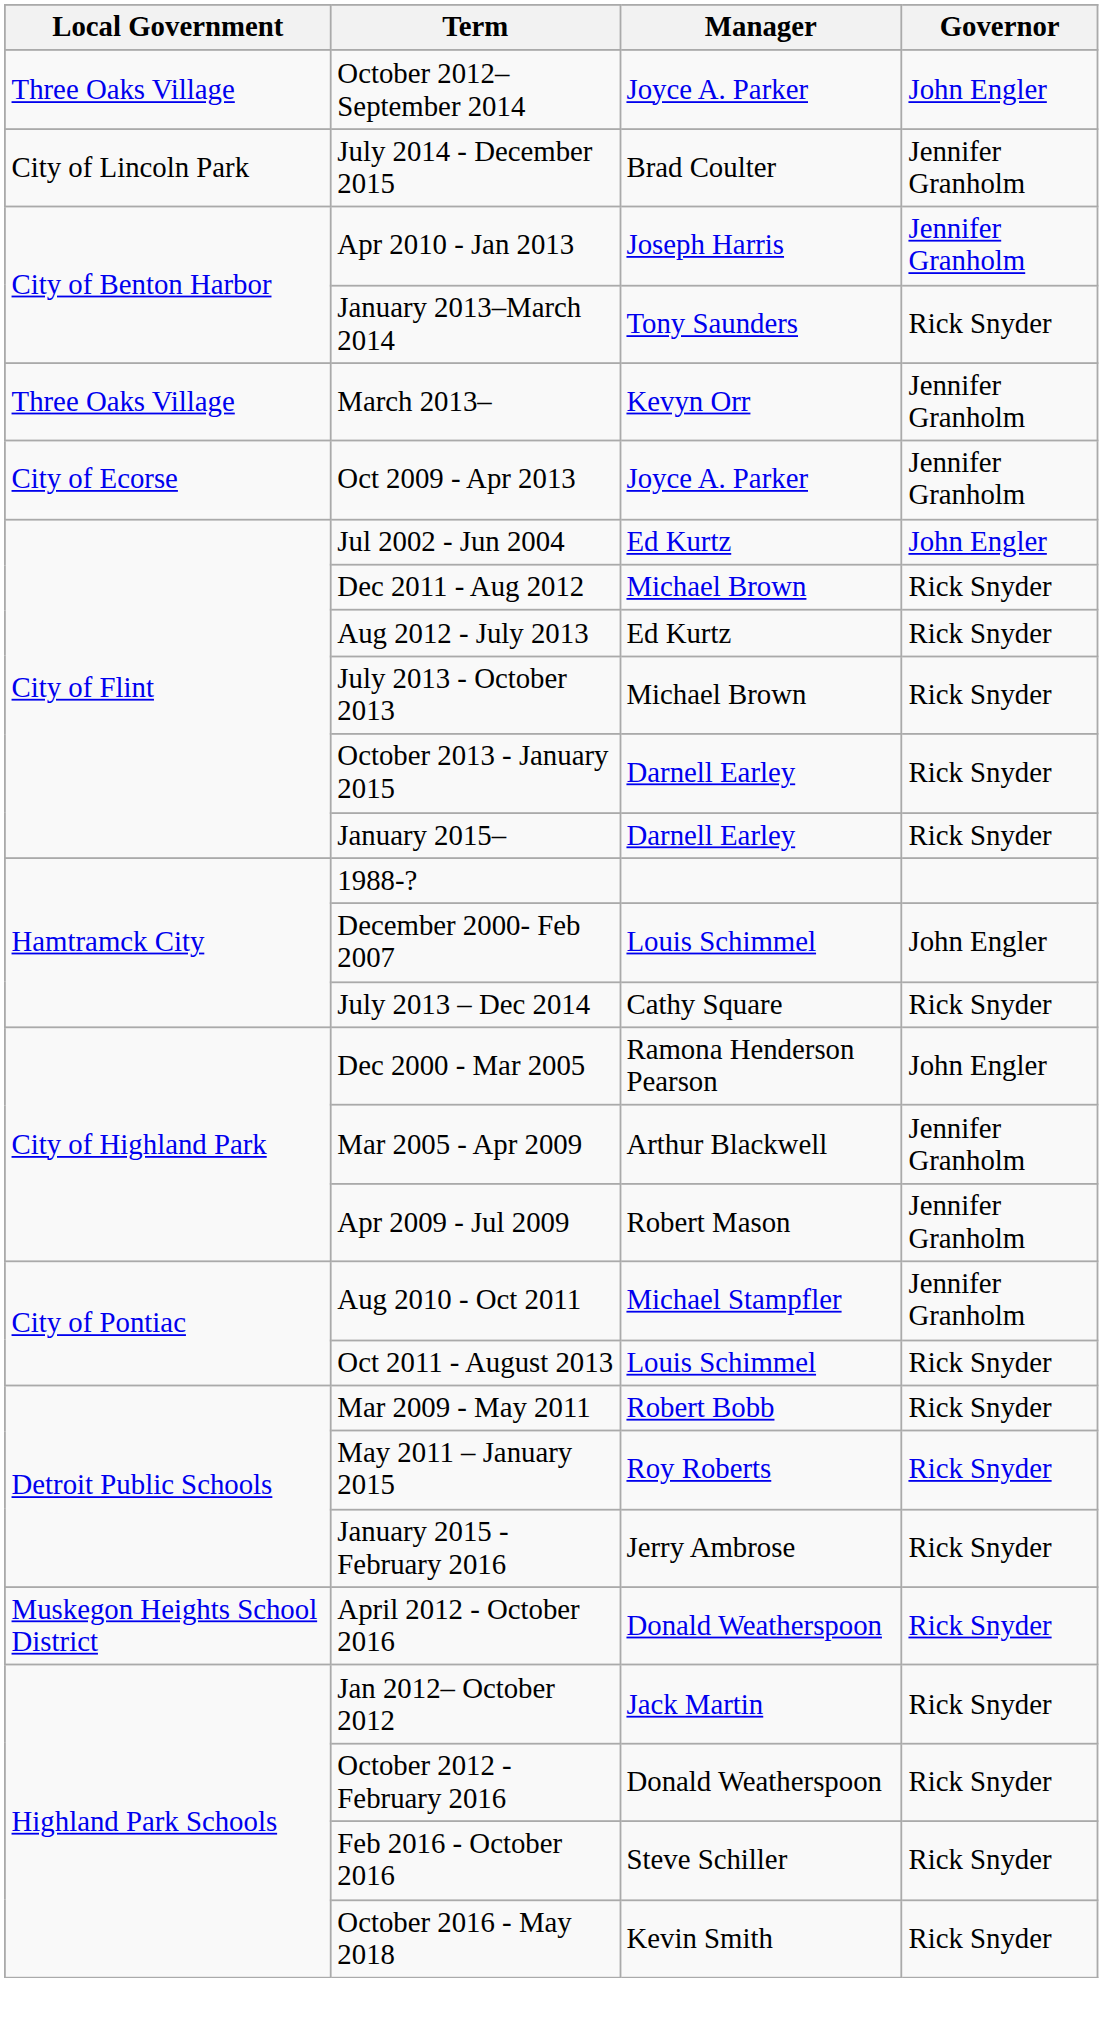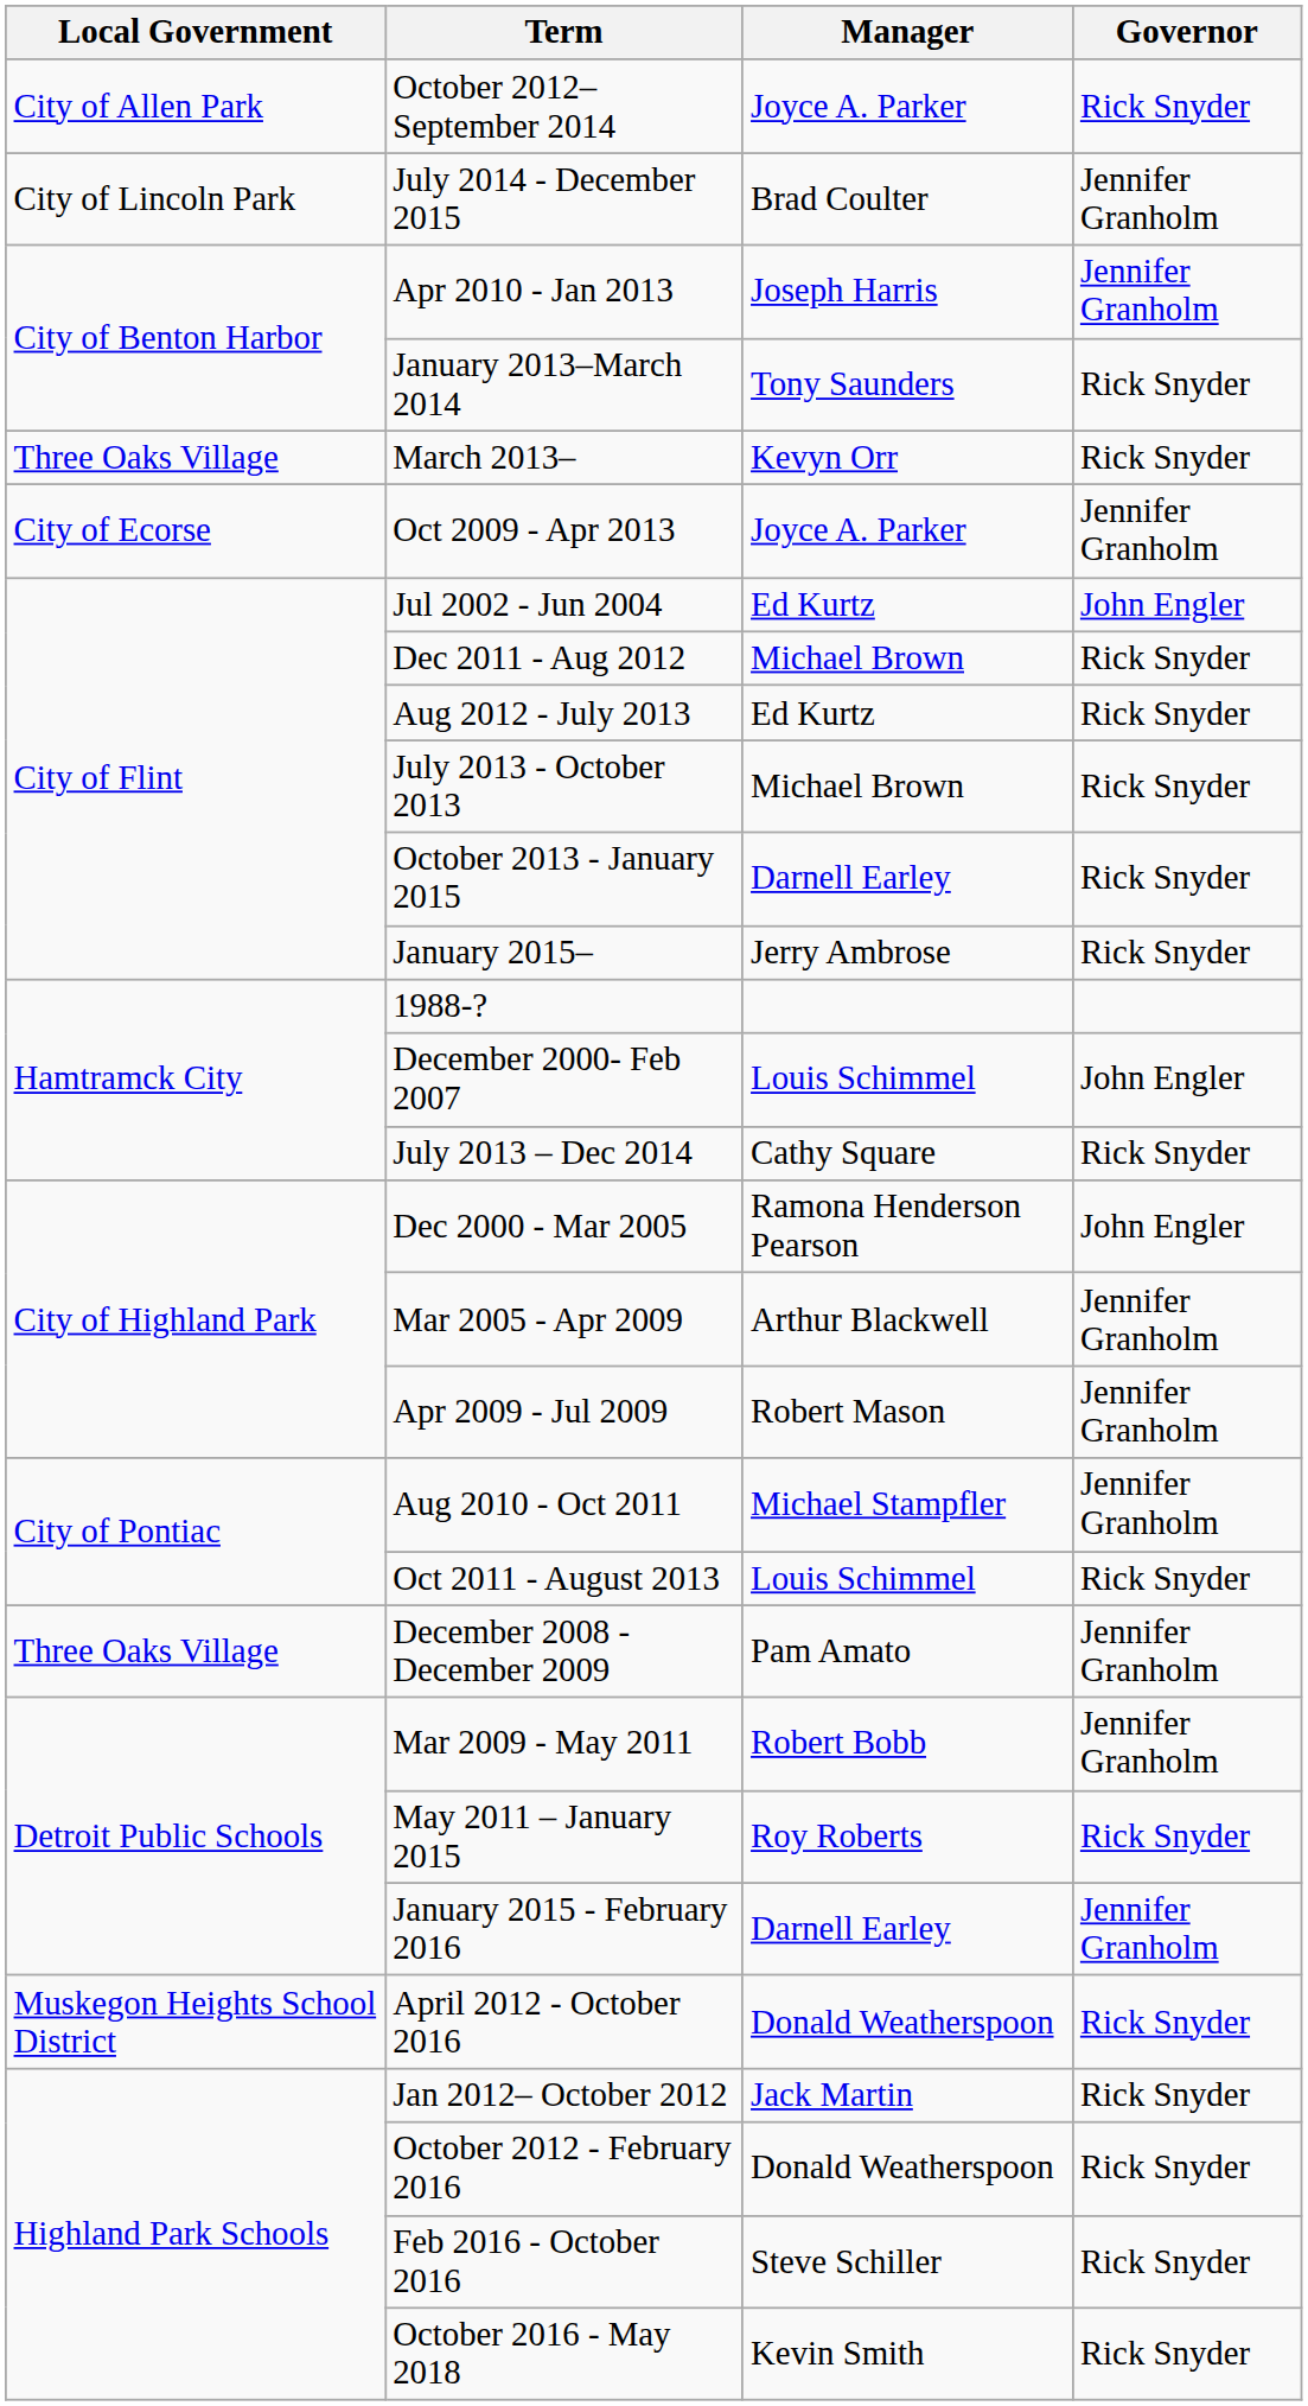 <table class="wikitable sortable">
 <tr>
 <th>Local Government</th>
 <th>Term</th>
 <th>Manager</th>
 <th>Governor</th>
 </tr>
 <tr>
-<td><a href='#'>Three Oaks Village</a></td>
+<td><a href='#'>City of Allen Park</a></td>
 <td data-sort-value=201210>October 2012–September 2014</td>
 <td><a href='#'>Joyce A. Parker</a></td>
-<td><a href='#'>John Engler</a></td>
+<td><a href='#'>Rick Snyder</a></td>
 </tr>
 <tr>
 <td>City of Lincoln Park</td>
 <td>July 2014 - December 2015</td>
 <td>Brad Coulter</td>
 <td>Jennifer Granholm</td>
 </tr>
 <tr>
 <td rowspan=2><a href='#'>City of Benton Harbor</a></td>
 <td data-sort-value=201004>Apr 2010 - Jan 2013</td>
 <td><a href='#'>Joseph Harris</a></td>
 <td><a href='#'>Jennifer Granholm</a></td>
 </tr>
 <tr>
 <td data-sort-value=201301>January 2013–March 2014</td>
 <td><a href='#'>Tony Saunders</a></td>
 <td>Rick Snyder</td>
 </tr>
 <tr>
 <td><a href='#'>Three Oaks Village</a></td>
 <td data-sort-value=201303>March 2013– </td>
 <td><a href='#'>Kevyn Orr</a></td>
-<td>Jennifer Granholm</td>
+<td>Rick Snyder</td>
 </tr>
 <tr>
 <td><a href='#'>City of Ecorse</a></td>
 <td data-sort-value=200910>Oct 2009 - Apr 2013</td>
 <td><a href='#'>Joyce A. Parker</a></td>
 <td>Jennifer Granholm</td>
 </tr>
 <tr>
 <td rowspan=6><a href='#'>City of Flint</a></td>
 <td data-sort-value=200207>Jul 2002 - Jun 2004</td>
 <td><a href='#'>Ed Kurtz</a></td>
 <td><a href='#'>John Engler</a></td>
 </tr>
 <tr>
 <td data-sort-value=201112>Dec 2011 - Aug 2012</td>
 <td><a href='#'>Michael Brown</a></td>
 <td>Rick Snyder</td>
 </tr>
 <tr>
 <td data-sort-value=201208>Aug 2012 - July 2013</td>
 <td>Ed Kurtz</td>
 <td>Rick Snyder</td>
 </tr>
 <tr>
 <td data-sort-value=201307>July 2013 - October 2013</td>
 <td>Michael Brown</td>
 <td>Rick Snyder</td>
 </tr>
 <tr>
 <td data-sort-value=201310>October 2013 - January 2015</td>
 <td><a href='#'>Darnell Earley</a></td>
 <td>Rick Snyder</td>
 </tr>
 <tr>
 <td data-sort-value=201501>January 2015–</td>
-<td><a href='#'>Darnell Earley</a></td>
+<td>Jerry Ambrose</td>
 <td>Rick Snyder</td>
 </tr>
 <tr>
 <td rowspan=3><a href='#'>Hamtramck City</a></td>
 <td>1988-?</td>
 <td></td>
 <td></td>
 </tr>
 <tr>
 <td data-sort-value=200011>December 2000- Feb 2007</td>
 <td><a href='#'>Louis Schimmel</a></td>
 <td>John Engler</td>
 </tr>
 <tr>
 <td data-sort-value=201307>July 2013 – Dec 2014</td>
 <td>Cathy Square</td>
 <td>Rick Snyder </td>
 </tr>
 <tr>
 <td rowspan=3><a href='#'>City of Highland Park</a></td>
 <td data-sort-value=201210>Dec 2000 - Mar 2005</td>
 <td>Ramona Henderson Pearson</td>
 <td>John Engler</td>
 </tr>
 <tr>
 <td data-sort-value=200503>Mar 2005 - Apr 2009</td>
 <td>Arthur Blackwell</td>
 <td>Jennifer Granholm</td>
 </tr>
 <tr>
 <td data-sort-value=200904>Apr 2009 - Jul 2009</td>
 <td>Robert Mason</td>
 <td>Jennifer Granholm</td>
 </tr>
 <tr>
 <td rowspan=2><a href='#'>City of Pontiac</a></td>
 <td data-sort-value=201008>Aug 2010 - Oct 2011</td>
 <td><a href='#'>Michael Stampfler</a></td>
 <td>Jennifer Granholm</td>
 </tr>
 <tr>
 <td data-sort-value=201110>Oct 2011 - August 2013</td>
 <td><a href='#'>Louis Schimmel</a></td>
 <td>Rick Snyder</td>
 </tr>
 <tr>
+<td><a href='#'>Three Oaks Village</a></td>
+<td data-sort-value=2008>December 2008 - December 2009</td>
+<td>Pam Amato</td>
+<td>Jennifer Granholm</td>
+</tr>
+<tr>
 <td rowspan=3><a href='#'>Detroit Public Schools</a></td>
 <td data-sort-value=200903>Mar 2009 - May 2011</td>
 <td><a href='#'>Robert Bobb</a></td>
-<td>Rick Snyder</td>
+<td>Jennifer Granholm</td>
 </tr>
 <tr>
 <td data-sort-value=201105>May 2011 – January 2015</td>
 <td><a href='#'>Roy Roberts</a></td>
 <td><a href='#'>Rick Snyder</a></td>
 </tr>
 <tr>
 <td data-sort-value=201501>January 2015 - February 2016</td>
-<td>Jerry Ambrose</td>
-<td>Rick Snyder</td>
+<td><a href='#'>Darnell Earley</a></td>
+<td><a href='#'>Jennifer Granholm</a></td>
 </tr>
 <tr>
 <td><a href='#'>Muskegon Heights School District</a></td>
 <td data-sort-value=201204>April 2012  - October 2016</td>
 <td><a href='#'>Donald Weatherspoon</a></td>
 <td><a href='#'>Rick Snyder</a></td>
 </tr>
 <tr>
 <td rowspan="4"><a href='#'>Highland Park Schools</a></td>
 <td data-sort-value=201201>Jan 2012– October 2012</td>
 <td><a href='#'>Jack Martin</a></td>
 <td>Rick Snyder</td>
 </tr>
 <tr>
 <td data-sort-value=201210>October 2012 - February 2016</td>
 <td>Donald Weatherspoon</td>
 <td>Rick Snyder</td>
 </tr>
 <tr>
 <td>Feb 2016 - October 2016</td>
 <td>Steve Schiller</td>
 <td>Rick Snyder</td>
 </tr>
 <tr>
 <td>October 2016 - May 2018</td>
 <td>Kevin Smith</td>
 <td>Rick Snyder</td>
 </tr>
 </table>
